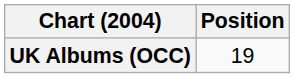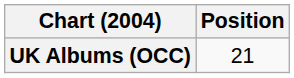 <table class="wikitable plainrowheaders" style="text-align:center">
 <tr>
 <th scope="col">Chart (2004)</th>
 <th scope="col">Position</th>
 </tr>
 <tr>
 <th scope="row">UK Albums (OCC)</th>
-<td>19</td>
+<td>21</td>
 </tr>
 </table>
